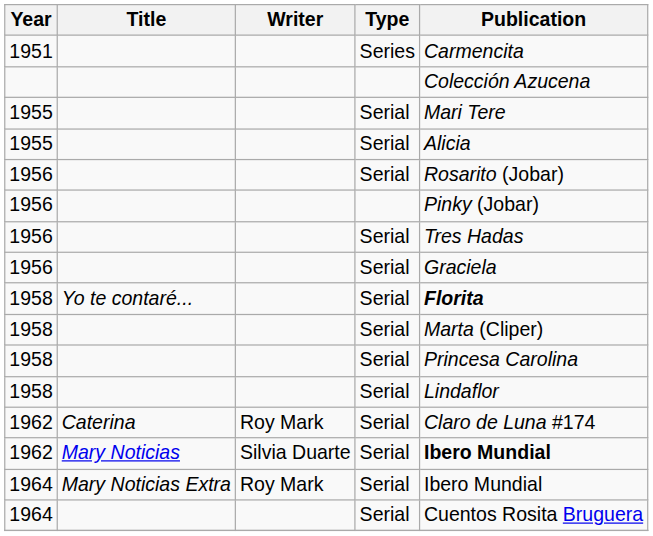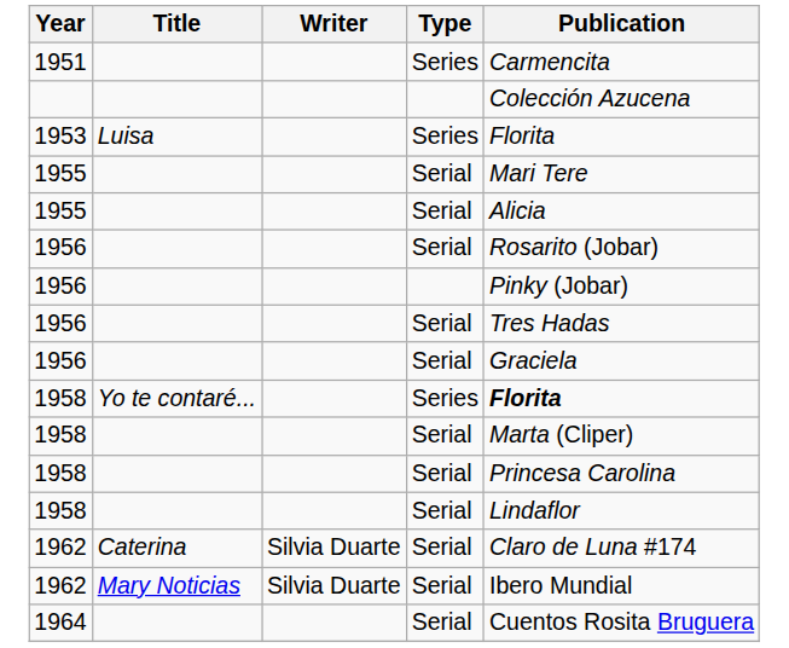 <table class="sortable wikitable" style="margin:1em auto;">
 <tr>
 <th>Year</th>
 <th>Title</th>
 <th>Writer</th>
 <th>Type</th>
 <th>Publication</th>
 </tr>
 <tr>
 <td>1951</td>
 <td></td>
 <td></td>
 <td>Series</td>
 <td><em>Carmencita</em></td>
 </tr>
 <tr>
 <td></td>
 <td></td>
 <td></td>
 <td></td>
 <td><em>Colección Azucena</em></td>
+</tr>
+<tr>
+<td>1953</td>
+<td><em>Luisa</em></td>
+<td></td>
+<td>Series</td>
+<td><em>Florita</em></td>
 </tr>
 <tr>
 <td>1955</td>
 <td></td>
 <td></td>
 <td>Serial</td>
 <td><em>Mari Tere</em></td>
 </tr>
 <tr>
 <td>1955</td>
 <td></td>
 <td></td>
 <td>Serial</td>
 <td><em>Alicia</em></td>
 </tr>
 <tr>
 <td>1956</td>
 <td></td>
 <td></td>
 <td>Serial</td>
 <td><em>Rosarito</em> (Jobar)</td>
 </tr>
 <tr>
 <td>1956</td>
 <td></td>
 <td></td>
 <td></td>
 <td><em>Pinky</em> (Jobar)</td>
 </tr>
 <tr>
 <td>1956</td>
 <td></td>
 <td></td>
 <td>Serial</td>
 <td><em>Tres Hadas</em></td>
 </tr>
 <tr>
 <td>1956</td>
 <td></td>
 <td></td>
 <td>Serial</td>
 <td><em>Graciela</em></td>
 </tr>
 <tr>
 <td>1958</td>
 <td><em>Yo te contaré...</em></td>
 <td></td>
-<td>Serial</td>
+<td>Series</td>
 <td><strong><em>Florita</em></strong></td>
 </tr>
 <tr>
 <td>1958</td>
 <td></td>
 <td></td>
 <td>Serial</td>
 <td><em>Marta</em> (Cliper)</td>
 </tr>
 <tr>
 <td>1958</td>
 <td></td>
 <td></td>
 <td>Serial</td>
 <td><em>Princesa Carolina</em></td>
 </tr>
 <tr>
 <td>1958</td>
 <td></td>
 <td></td>
 <td>Serial</td>
 <td><em>Lindaflor</em></td>
 </tr>
 <tr>
 <td>1962</td>
 <td><em>Caterina</em></td>
-<td>Roy Mark</td>
+<td>Silvia Duarte</td>
 <td>Serial</td>
 <td><em>Claro de Luna</em> #174</td>
 </tr>
 <tr>
 <td>1962</td>
 <td><em><a href='#'>Mary Noticias</a></em></td>
 <td>Silvia Duarte</td>
-<td>Serial</td>
-<td><strong>Ibero Mundial</strong></td>
-</tr>
-<tr>
-<td>1964</td>
-<td><em>Mary Noticias Extra</em></td>
-<td>Roy Mark</td>
 <td>Serial</td>
 <td>Ibero Mundial</td>
 </tr>
 <tr>
 <td>1964</td>
 <td></td>
 <td></td>
 <td>Serial</td>
 <td>Cuentos Rosita <a href='#'>Bruguera</a></td>
 </tr>
 <tr>
 </tr>
 </table>
